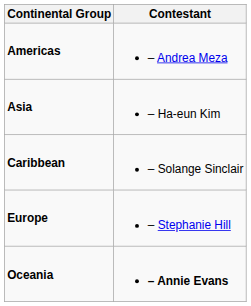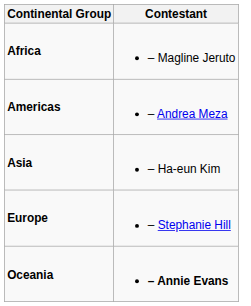 <table class="wikitable sortable" style="font-size:95%;">
 <tr>
 <th>Continental Group</th>
 <th>Contestant</th>
+</tr>
+<tr>
+<td><strong>Africa</strong></td>
+<td><br><ul><li> – Magline Jeruto</li></ul></td>
 </tr>
 <tr>
 <td><strong>Americas</strong></td>
 <td><br><ul><li> – <a href='#'>Andrea Meza</a></li></ul></td>
 </tr>
 <tr>
 <td><strong>Asia</strong></td>
 <td><br><ul><li> – Ha-eun Kim</li></ul></td>
 </tr>
 <tr>
-<td><strong>Caribbean</strong></td>
-<td><br><ul><li> – Solange Sinclair</li></ul></td>
-</tr>
-<tr>
 <td><strong>Europe</strong></td>
 <td><br><ul><li> – <a href='#'>Stephanie Hill</a></li></ul></td>
 </tr>
 <tr>
 <td><strong>Oceania</strong></td>
 <td><strong><br><ul><li> – Annie Evans</li></ul></strong></td>
 </tr>
 </table>
